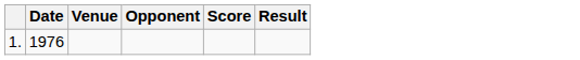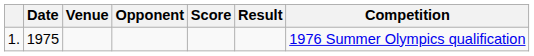 <table class="wikitable">
 <tr>
 <th></th>
 <th>Date</th>
 <th>Venue</th>
 <th>Opponent</th>
 <th>Score</th>
 <th>Result</th>
+<th>Competition</th>
 </tr>
 <tr>
 <td align="center">1.</td>
-<td>1976</td>
+<td>1975</td>
 <td></td>
 <td></td>
 <td align="center"></td>
 <td align="center"></td>
+<td><a href='#'>1976 Summer Olympics qualification</a></td>
 </tr>
 </table>
